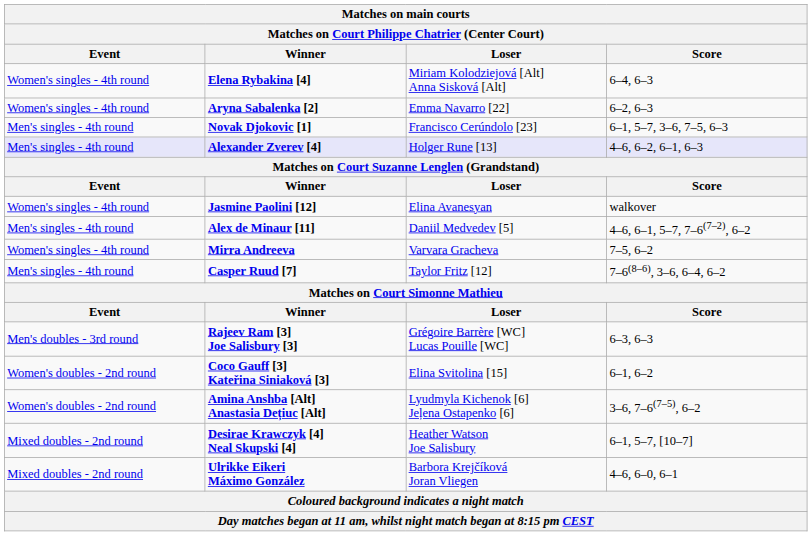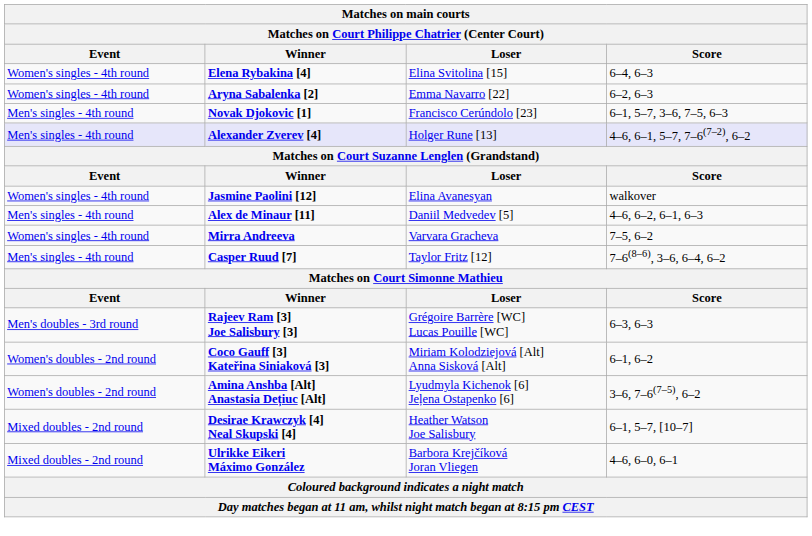 <table class="wikitable" style="margin:auto;">
 <tr>
 <th colspan=4 style=white-space:nowrap>Matches on main courts</th>
 </tr>
 <tr>
 <th colspan=4>Matches on <a href='#'>Court Philippe Chatrier</a> (Center Court)</th>
 </tr>
 <tr>
 <th width=250>Event</th>
 <th width=250>Winner</th>
 <th width=250>Loser</th>
 <th width=250>Score</th>
 </tr>
 <tr>
 <td><a href='#'>Women's singles - 4th round</a></td>
 <td><strong> <a href='#'>Elena Rybakina</a> [4]</strong></td>
-<td> <a href='#'>Miriam Kolodziejová</a> [Alt]<br>  <a href='#'>Anna Sisková</a> [Alt]</td>
+<td> <a href='#'>Elina Svitolina</a> [15]</td>
 <td>6–4, 6–3</td>
 </tr>
 <tr>
 <td><a href='#'>Women's singles - 4th round</a></td>
 <td><strong> <a href='#'>Aryna Sabalenka</a> [2]</strong></td>
 <td> <a href='#'>Emma Navarro</a> [22]</td>
 <td>6–2, 6–3</td>
 </tr>
 <tr>
 <td><a href='#'>Men's singles - 4th round</a></td>
 <td><strong> <a href='#'>Novak Djokovic</a> [1]</strong></td>
 <td> <a href='#'>Francisco Cerúndolo</a> [23]</td>
 <td>6–1, 5–7, 3–6, 7–5, 6–3</td>
 </tr>
 <tr style="background:lavender">
 <td><a href='#'>Men's singles - 4th round</a></td>
 <td><strong> <a href='#'>Alexander Zverev</a> [4]</strong></td>
 <td> <a href='#'>Holger Rune</a> [13]</td>
-<td>4–6, 6–2, 6–1, 6–3</td>
+<td>4–6, 6–1, 5–7, 7–6<sup>(7–2)</sup>, 6–2</td>
 </tr>
 <tr>
 <th colspan=4>Matches on <a href='#'>Court Suzanne Lenglen</a> (Grandstand)</th>
 </tr>
 <tr>
 <th width=250>Event</th>
 <th width=250>Winner</th>
 <th width=250>Loser</th>
 <th width=250>Score</th>
 </tr>
 <tr>
 <td><a href='#'>Women's singles - 4th round</a></td>
 <td><strong> <a href='#'>Jasmine Paolini</a> [12]</strong></td>
 <td> <a href='#'>Elina Avanesyan</a></td>
 <td>walkover</td>
 </tr>
 <tr>
 <td><a href='#'>Men's singles - 4th round</a></td>
 <td><strong> <a href='#'>Alex de Minaur</a> [11]</strong></td>
 <td> <a href='#'>Daniil Medvedev</a> [5]</td>
-<td>4–6, 6–1, 5–7, 7–6<sup>(7–2)</sup>, 6–2</td>
+<td>4–6, 6–2, 6–1, 6–3</td>
 </tr>
 <tr>
 <td><a href='#'>Women's singles - 4th round</a></td>
 <td><strong> <a href='#'>Mirra Andreeva</a></strong></td>
 <td> <a href='#'>Varvara Gracheva</a></td>
 <td>7–5, 6–2</td>
 </tr>
 <tr>
 <td><a href='#'>Men's singles - 4th round</a></td>
 <td><strong> <a href='#'>Casper Ruud</a> [7]</strong></td>
 <td> <a href='#'>Taylor Fritz</a> [12]</td>
 <td>7–6<sup>(8–6)</sup>, 3–6, 6–4, 6–2</td>
 </tr>
 <tr>
 <th colspan=4>Matches on <a href='#'>Court Simonne Mathieu</a></th>
 </tr>
 <tr>
 <th width=250>Event</th>
 <th width=250>Winner</th>
 <th width=250>Loser</th>
 <th width=250>Score</th>
 </tr>
 <tr>
 <td><a href='#'>Men's doubles - 3rd round</a></td>
 <td><strong> <a href='#'>Rajeev Ram</a> [3]<br>  <a href='#'>Joe Salisbury</a> [3]</strong></td>
 <td> <a href='#'>Grégoire Barrère</a> [WC]<br>  <a href='#'>Lucas Pouille</a> [WC]</td>
 <td>6–3, 6–3</td>
 </tr>
 <tr>
 <td><a href='#'>Women's doubles - 2nd round</a></td>
 <td><strong> <a href='#'>Coco Gauff</a> [3]<br>  <a href='#'>Kateřina Siniaková</a> [3]</strong></td>
-<td> <a href='#'>Elina Svitolina</a> [15]</td>
+<td> <a href='#'>Miriam Kolodziejová</a> [Alt]<br>  <a href='#'>Anna Sisková</a> [Alt]</td>
 <td>6–1, 6–2</td>
 </tr>
 <tr>
 <td><a href='#'>Women's doubles - 2nd round</a></td>
 <td><strong> <a href='#'>Amina Anshba</a> [Alt]<br> <a href='#'>Anastasia Dețiuc</a> [Alt]</strong></td>
 <td> <a href='#'>Lyudmyla Kichenok</a> [6]<br> <a href='#'>Jeļena Ostapenko</a> [6]</td>
 <td>3–6, 7–6<sup>(7–5)</sup>, 6–2</td>
 </tr>
 <tr>
 <td><a href='#'>Mixed doubles - 2nd round</a></td>
 <td><strong> <a href='#'>Desirae Krawczyk</a>  [4]<br> <a href='#'>Neal Skupski</a> [4]</strong></td>
 <td> <a href='#'>Heather Watson</a><br> <a href='#'>Joe Salisbury</a></td>
 <td>6–1, 5–7, [10–7]</td>
 </tr>
 <tr>
 <td><a href='#'>Mixed doubles - 2nd round</a></td>
 <td><strong> <a href='#'>Ulrikke Eikeri</a><br> <a href='#'>Máximo González</a></strong></td>
 <td> <a href='#'>Barbora Krejčíková</a><br> <a href='#'>Joran Vliegen</a></td>
 <td>4–6, 6–0, 6–1</td>
 </tr>
 <tr>
 <th colspan=4><em>Coloured background indicates a night match</em></th>
 </tr>
 <tr>
 <th colspan=4><em>Day matches began at 11 am, whilst night match began at 8:15 pm <a href='#'>CEST</a></em></th>
 </tr>
 </table>
